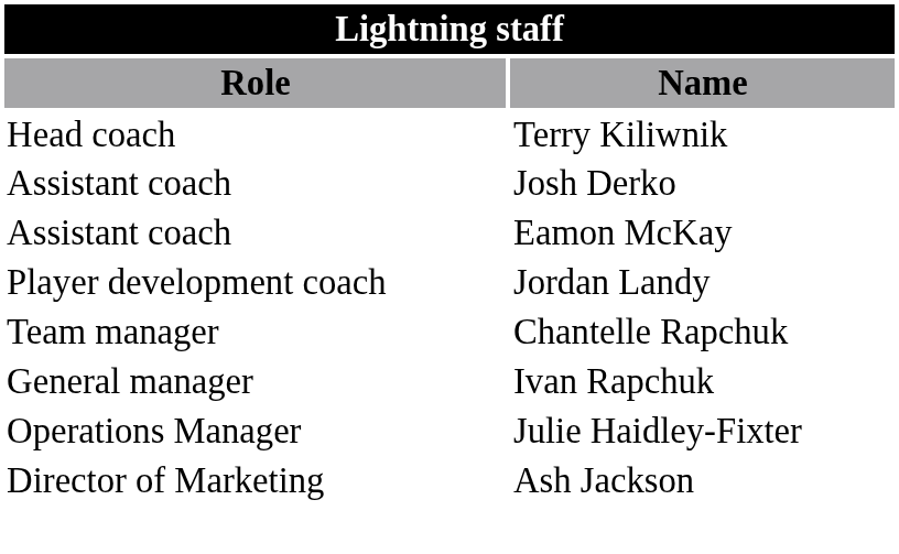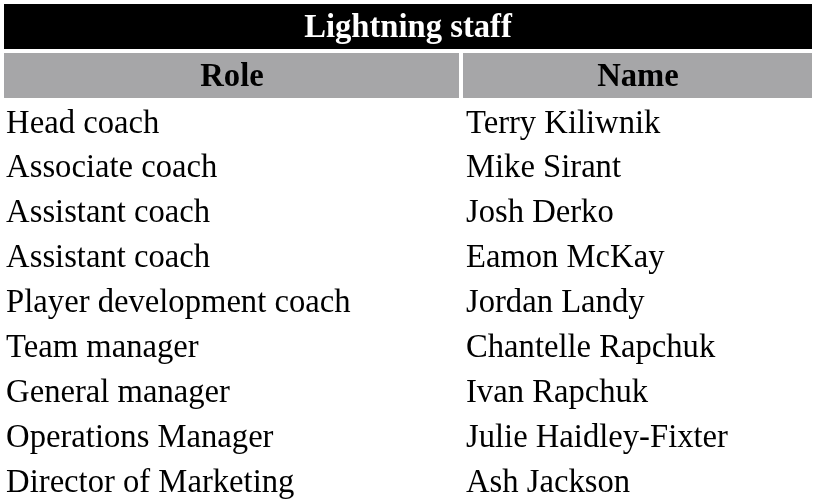 <table class="toccolours" style="width:25em">
 <tr>
 <th colspan="2" style="background:#000000; color:white;border:#000000 1px solid">Lightning staff</th>
 </tr>
 <tr>
 <th style="background:#A6A6A8;color:black;border:#A6A6A8 1px solid">Role</th>
 <th style="background:#A6A6A8;color:black;border:#A6A6A8 1px solid">Name</th>
 </tr>
 <tr>
 <td>Head coach</td>
 <td> Terry Kiliwnik</td>
+</tr>
+<tr>
+<td>Associate coach</td>
+<td> Mike Sirant</td>
 </tr>
 <tr>
 <td>Assistant coach</td>
 <td> Josh Derko</td>
 </tr>
 <tr>
 <td>Assistant coach</td>
 <td> Eamon McKay</td>
 </tr>
 <tr>
 <td>Player development coach</td>
 <td> Jordan Landy</td>
 </tr>
 <tr>
 <td>Team manager</td>
 <td> Chantelle Rapchuk</td>
 </tr>
 <tr>
 <td>General manager</td>
 <td> Ivan Rapchuk</td>
 </tr>
 <tr>
 <td>Operations Manager</td>
 <td> Julie Haidley-Fixter</td>
 </tr>
 <tr>
 <td>Director of Marketing</td>
 <td> Ash Jackson</td>
 </tr>
 <tr>
 </tr>
 </table>
